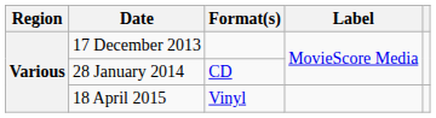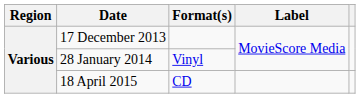 <table class="wikitable plainrowheaders">
 <tr>
 <th scope="col">Region</th>
 <th scope="col">Date</th>
 <th scope="col">Format(s)</th>
 <th scope="col">Label</th>
 <th scope="col"></th>
 </tr>
 <tr>
 <th scope="row" rowspan="3">Various</th>
 <td>17 December 2013</td>
 <td></td>
 <td rowspan="2"><a href='#'>MovieScore Media</a></td>
 <td rowspan="2" align="center"></td>
 </tr>
 <tr>
 <td>28 January 2014</td>
-<td><a href='#'>CD</a></td>
+<td><a href='#'>Vinyl</a></td>
 </tr>
 <tr>
 <td>18 April 2015<br></td>
-<td><a href='#'>Vinyl</a></td>
+<td><a href='#'>CD</a></td>
 <td></td>
 <td align="center"></td>
 </tr>
 </table>
